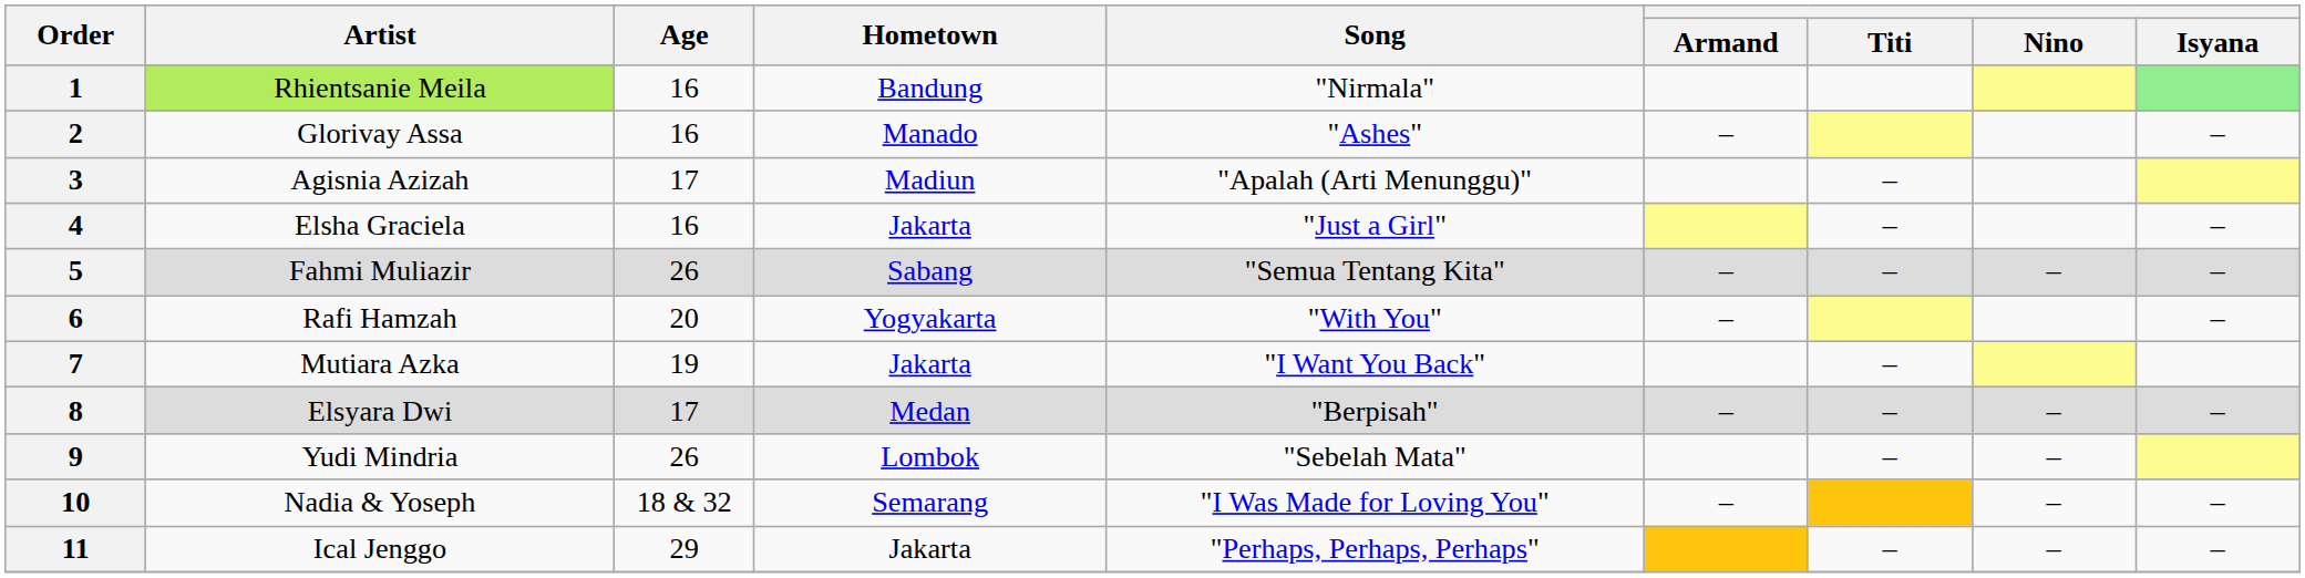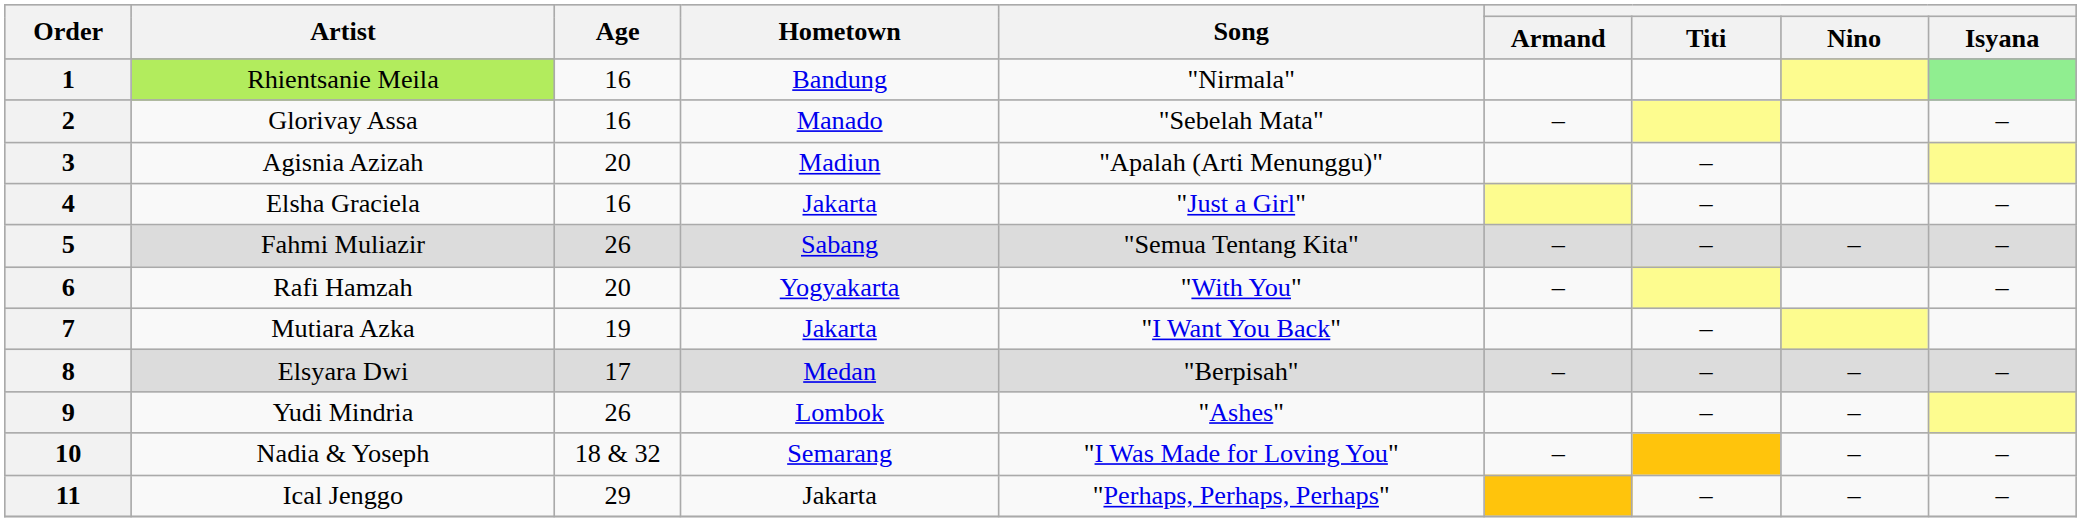 <table class="wikitable" style="text-align:center; width:100%;">
 <tr>
 <th scope="col" rowspan="2" width="06%">Order</th>
 <th scope="col" rowspan="2" width="20%">Artist</th>
 <th scope="col" rowspan="2" width="06%">Age</th>
 <th scope="col" rowspan="2" width="15%">Hometown</th>
 <th scope="col" rowspan="2" width="23%">Song</th>
 <th scope="col" colspan="4" width="28%"></th>
 </tr>
 <tr>
 <th width="07%">Armand</th>
 <th width="07%">Titi</th>
 <th width="07%"> Nino</th>
 <th width="07%">Isyana</th>
 </tr>
 <tr>
 <th>1</th>
 <td style="background:#B2EC5D">Rhientsanie Meila</td>
 <td>16</td>
 <td><a href='#'>Bandung</a></td>
 <td>"Nirmala"</td>
 <td><strong></strong></td>
 <td><strong></strong></td>
 <td style="background:#fdfc8f;"><strong></strong></td>
 <td bgcolor="#90ee90"><strong></strong></td>
 </tr>
 <tr>
 <th>2</th>
 <td>Glorivay Assa</td>
 <td>16</td>
 <td><a href='#'>Manado</a></td>
-<td>"<a href='#'>Ashes</a>"</td>
+<td>"Sebelah Mata"</td>
 <td>–</td>
 <td style="background:#fdfc8f;"><strong></strong></td>
 <td><strong></strong></td>
 <td>–</td>
 </tr>
 <tr>
 <th>3</th>
 <td>Agisnia Azizah</td>
-<td>17</td>
+<td>20</td>
 <td><a href='#'>Madiun</a></td>
 <td>"Apalah (Arti Menunggu)"</td>
 <td><strong></strong></td>
 <td>–</td>
 <td><strong></strong></td>
 <td style="background:#fdfc8f;"><strong></strong></td>
 </tr>
 <tr>
 <th>4</th>
 <td>Elsha Graciela</td>
 <td>16</td>
 <td><a href='#'>Jakarta</a></td>
 <td>"<a href='#'>Just a Girl</a>"</td>
 <td style="background:#fdfc8f;"><strong></strong></td>
 <td>–</td>
 <td><strong></strong></td>
 <td>–</td>
 </tr>
 <tr style="background:#DCDCDC;">
 <th>5</th>
 <td>Fahmi Muliazir</td>
 <td>26</td>
 <td><a href='#'>Sabang</a></td>
 <td>"Semua Tentang Kita"</td>
 <td>–</td>
 <td>–</td>
 <td>–</td>
 <td>–</td>
 </tr>
 <tr>
 <th>6</th>
 <td>Rafi Hamzah</td>
 <td>20</td>
 <td><a href='#'>Yogyakarta</a></td>
 <td>"<a href='#'>With You</a>"</td>
 <td>–</td>
 <td style="background:#fdfc8f;"><strong></strong></td>
 <td><strong></strong></td>
 <td>–</td>
 </tr>
 <tr>
 <th>7</th>
 <td>Mutiara Azka</td>
 <td>19</td>
 <td><a href='#'>Jakarta</a></td>
 <td>"<a href='#'>I Want You Back</a>"</td>
 <td><strong></strong></td>
 <td>–</td>
 <td style="background:#fdfc8f;"><strong></strong></td>
 <td><strong></strong></td>
 </tr>
 <tr style="background:#DCDCDC;">
 <th>8</th>
 <td>Elsyara Dwi</td>
 <td>17</td>
 <td><a href='#'>Medan</a></td>
 <td>"Berpisah"</td>
 <td>–</td>
 <td>–</td>
 <td>–</td>
 <td>–</td>
 </tr>
 <tr>
 <th>9</th>
 <td>Yudi Mindria</td>
 <td>26</td>
 <td><a href='#'>Lombok</a></td>
-<td>"Sebelah Mata"</td>
+<td>"<a href='#'>Ashes</a>"</td>
 <td><strong></strong></td>
 <td>–</td>
 <td>–</td>
 <td style="background:#fdfc8f;"><strong></strong></td>
 </tr>
 <tr>
 <th>10</th>
 <td>Nadia & Yoseph</td>
 <td>18 & 32</td>
 <td><a href='#'>Semarang</a></td>
 <td>"<a href='#'>I Was Made for Loving You</a>"</td>
 <td>–</td>
 <td style="background:#ffc40c"><strong></strong></td>
 <td>–</td>
 <td>–</td>
 </tr>
 <tr>
 <th>11</th>
 <td>Ical Jenggo</td>
 <td>29</td>
 <td>Jakarta</td>
 <td>"<a href='#'>Perhaps, Perhaps, Perhaps</a>"</td>
 <td style="background:#ffc40c"><strong></strong></td>
 <td>–</td>
 <td>–</td>
 <td>–</td>
 </tr>
 <tr>
 </tr>
 </table>
